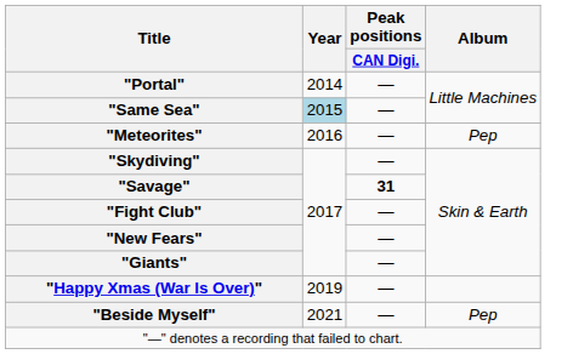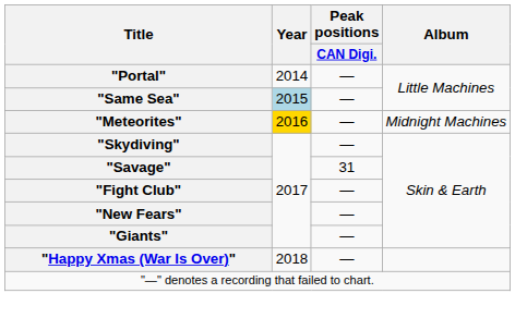 <table class="wikitable plainrowheaders" style="text-align:center;">
 <tr>
 <th scope="col" rowspan="2" style="width:18em;">Title</th>
 <th scope="col" rowspan="2">Year</th>
 <th scope="col">Peak positions</th>
 <th scope="col" rowspan="2">Album</th>
 </tr>
 <tr>
 <th scope="col" style="width:3em;font-size:90%;"><a href='#'>CAN Digi.</a><br></th>
 </tr>
 <tr>
 <th scope="row">"Portal"</th>
 <td>2014</td>
 <td>—</td>
 <td rowspan="2"><em>Little Machines</em></td>
 </tr>
 <tr>
 <th scope="row">"Same Sea" </th>
 <td style="background: lightblue;">2015</td>
 <td>—</td>
 </tr>
 <tr>
 <th scope="row">"Meteorites"</th>
-<td>2016</td>
+<td style="background: gold;">2016</td>
 <td>—</td>
-<td><em>Pep</em></td>
+<td><em>Midnight Machines</em></td>
 </tr>
 <tr>
 <th scope="row">"Skydiving"</th>
 <td rowspan="5">2017</td>
 <td>—</td>
 <td rowspan="5"><em>Skin & Earth</em></td>
 </tr>
 <tr>
 <th scope="row">"Savage"</th>
-<td><strong>31</strong></td>
+<td>31</td>
 </tr>
 <tr>
 <th scope="row">"Fight Club"</th>
 <td>—</td>
 </tr>
 <tr>
 <th scope="row">"New Fears"</th>
 <td>—</td>
 </tr>
 <tr>
 <th scope="row">"Giants" </th>
 <td>—</td>
 </tr>
 <tr>
 <th scope="row">"<a href='#'>Happy Xmas (War Is Over)</a>"</th>
-<td>2019</td>
+<td>2018</td>
 <td>—</td>
 <td></td>
-</tr>
-<tr>
-<th scope="row">"Beside Myself"</th>
-<td>2021</td>
-<td>—</td>
-<td><em>Pep</em></td>
 </tr>
 <tr>
 <td colspan="4" style="font-size:smaller;">"—" denotes a recording that failed to chart.</td>
 </tr>
 </table>
